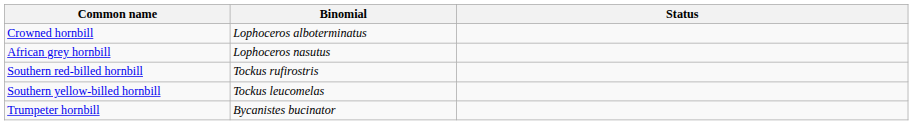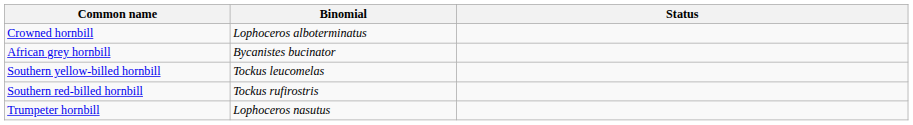 <table width=60% class="wikitable">
 <tr>
 <th width=25%>Common name</th>
 <th width=25%>Binomial</th>
 <th width=50%>Status</th>
 </tr>
 <tr>
 <td><a href='#'>Crowned hornbill</a></td>
 <td><em>Lophoceros alboterminatus</em></td>
 <td></td>
 </tr>
 <tr>
 <td><a href='#'>African grey hornbill</a></td>
-<td><em>Lophoceros nasutus</em></td>
+<td><em>Bycanistes bucinator</em></td>
+<td></td>
+</tr>
+<tr>
+<td><a href='#'>Southern yellow-billed hornbill</a></td>
+<td><em>Tockus leucomelas</em></td>
 <td></td>
 </tr>
 <tr>
 <td><a href='#'>Southern red-billed hornbill</a></td>
 <td><em>Tockus rufirostris</em></td>
 <td></td>
 </tr>
 <tr>
-<td><a href='#'>Southern yellow-billed hornbill</a></td>
-<td><em>Tockus leucomelas</em></td>
-<td></td>
-</tr>
-<tr>
 <td><a href='#'>Trumpeter hornbill</a></td>
-<td><em>Bycanistes bucinator</em></td>
+<td><em>Lophoceros nasutus</em></td>
 <td></td>
 </tr>
 </table>
